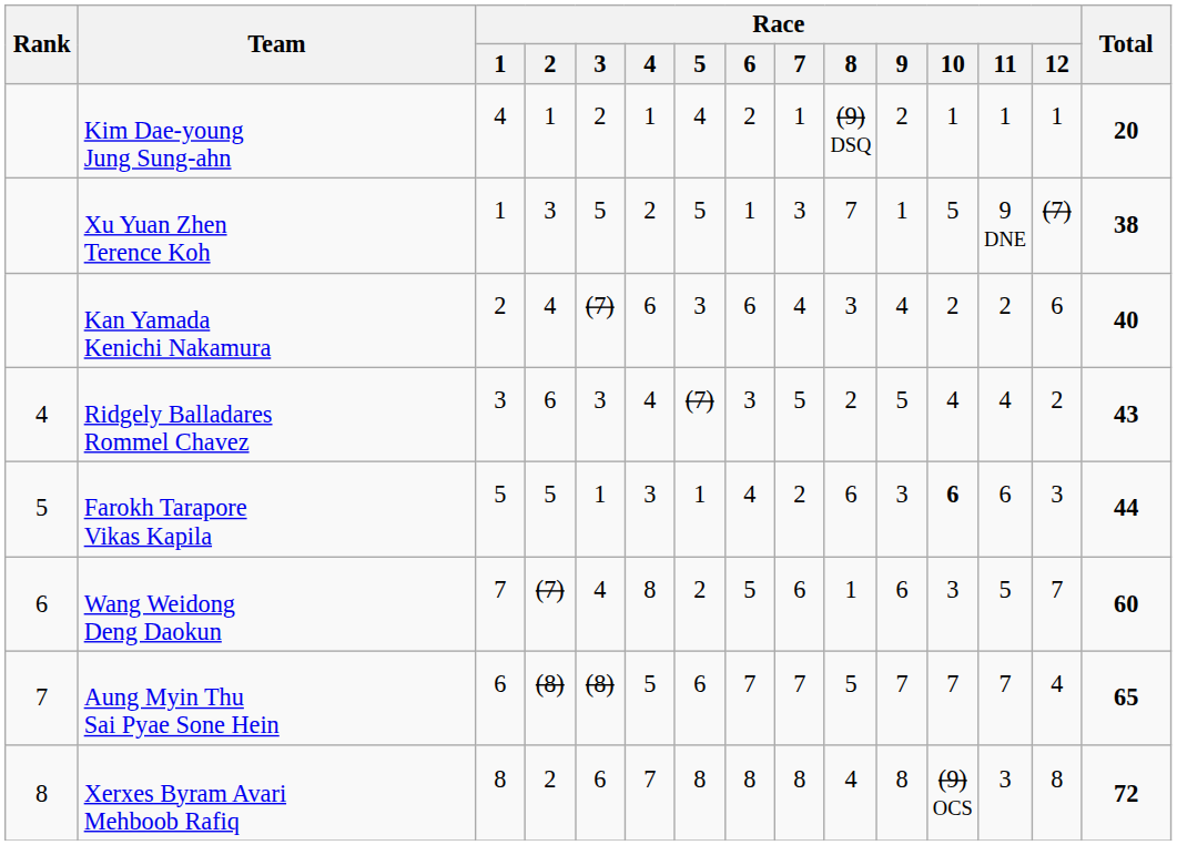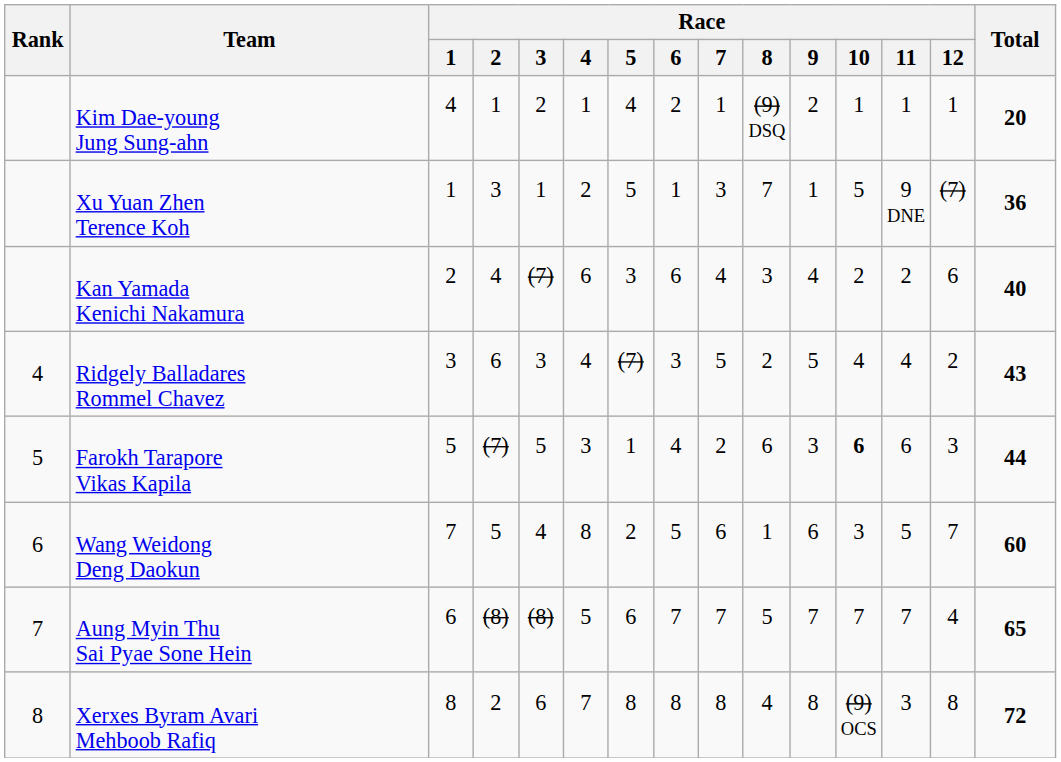 <table | class="wikitable" style="text-align:center">
 <tr>
 <th rowspan="2" width=40>Rank</th>
 <th rowspan="2" width=250>Team</th>
 <th colspan="12">Race</th>
 <th rowspan="2" width=50>Total</th>
 </tr>
 <tr>
 <th width=25>1</th>
 <th width=25>2</th>
 <th width=25>3</th>
 <th width=25>4</th>
 <th width=25>5</th>
 <th width=25>6</th>
 <th width=25>7</th>
 <th width=25>8</th>
 <th width=25>9</th>
 <th width=25>10</th>
 <th width=25>11</th>
 <th width=25>12</th>
 </tr>
 <tr>
 <td></td>
 <td align=left><br><a href='#'>Kim Dae-young</a><br><a href='#'>Jung Sung-ahn</a></td>
 <td>4<br> </td>
 <td>1<br> </td>
 <td>2<br> </td>
 <td>1<br> </td>
 <td>4<br> </td>
 <td>2<br> </td>
 <td>1<br> </td>
 <td><s>(9)</s><br><small>DSQ</small></td>
 <td>2<br> </td>
 <td>1<br> </td>
 <td>1<br> </td>
 <td>1<br> </td>
 <td><strong>20</strong></td>
 </tr>
 <tr>
 <td></td>
 <td align=left><br><a href='#'>Xu Yuan Zhen</a><br><a href='#'>Terence Koh</a></td>
 <td>1<br> </td>
 <td>3<br> </td>
-<td>5<br> </td>
+<td>1<br> </td>
 <td>2<br> </td>
 <td>5<br> </td>
 <td>1<br> </td>
 <td>3<br> </td>
 <td>7<br> </td>
 <td>1<br> </td>
 <td>5<br> </td>
 <td>9<br><small>DNE</small></td>
 <td><s>(7)</s><br> </td>
-<td><strong>38</strong></td>
+<td><strong>36</strong></td>
 </tr>
 <tr>
 <td></td>
 <td align=left><br><a href='#'>Kan Yamada</a><br><a href='#'>Kenichi Nakamura</a></td>
 <td>2<br> </td>
 <td>4<br> </td>
 <td><s>(7)</s><br> </td>
 <td>6<br> </td>
 <td>3<br> </td>
 <td>6<br> </td>
 <td>4<br> </td>
 <td>3<br> </td>
 <td>4<br> </td>
 <td>2<br> </td>
 <td>2<br> </td>
 <td>6<br> </td>
 <td><strong>40</strong></td>
 </tr>
 <tr>
 <td>4</td>
 <td align=left><br><a href='#'>Ridgely Balladares</a><br><a href='#'>Rommel Chavez</a></td>
 <td>3<br> </td>
 <td>6<br> </td>
 <td>3<br> </td>
 <td>4<br> </td>
 <td><s>(7)</s><br> </td>
 <td>3<br> </td>
 <td>5<br> </td>
 <td>2<br> </td>
 <td>5<br> </td>
 <td>4<br> </td>
 <td>4<br> </td>
 <td>2<br> </td>
 <td><strong>43</strong></td>
 </tr>
 <tr>
 <td>5</td>
 <td align=left><br><a href='#'>Farokh Tarapore</a><br><a href='#'>Vikas Kapila</a></td>
 <td>5<br> </td>
+<td><s>(7)</s><br> </td>
 <td>5<br> </td>
-<td>1<br> </td>
 <td>3<br> </td>
 <td>1<br> </td>
 <td>4<br> </td>
 <td>2<br> </td>
 <td>6<br> </td>
 <td>3<br> </td>
 <td><strong>6<br> </strong></td>
 <td>6<br> </td>
 <td>3<br> </td>
 <td><strong>44</strong></td>
 </tr>
 <tr>
 <td>6</td>
 <td align=left><br><a href='#'>Wang Weidong</a><br><a href='#'>Deng Daokun</a></td>
 <td>7<br> </td>
-<td><s>(7)</s><br> </td>
+<td>5<br> </td>
 <td>4<br> </td>
 <td>8<br> </td>
 <td>2<br> </td>
 <td>5<br> </td>
 <td>6<br> </td>
 <td>1<br> </td>
 <td>6<br> </td>
 <td>3<br> </td>
 <td>5<br> </td>
 <td>7<br> </td>
 <td><strong>60</strong></td>
 </tr>
 <tr>
 <td>7</td>
 <td align=left><br><a href='#'>Aung Myin Thu</a><br><a href='#'>Sai Pyae Sone Hein</a></td>
 <td>6<br> </td>
 <td><s>(8)</s><br> </td>
 <td><s>(8)</s><br> </td>
 <td>5<br> </td>
 <td>6<br> </td>
 <td>7<br> </td>
 <td>7<br> </td>
 <td>5<br> </td>
 <td>7<br> </td>
 <td>7<br> </td>
 <td>7<br> </td>
 <td>4<br> </td>
 <td><strong>65</strong></td>
 </tr>
 <tr>
 <td>8</td>
 <td align=left><br><a href='#'>Xerxes Byram Avari</a><br><a href='#'>Mehboob Rafiq</a></td>
 <td>8<br> </td>
 <td>2<br> </td>
 <td>6<br> </td>
 <td>7<br> </td>
 <td>8<br> </td>
 <td>8<br> </td>
 <td>8<br> </td>
 <td>4<br> </td>
 <td>8<br> </td>
 <td><s>(9)</s><br><small>OCS</small></td>
 <td>3<br> </td>
 <td>8<br> </td>
 <td><strong>72</strong></td>
 </tr>
 </table>
